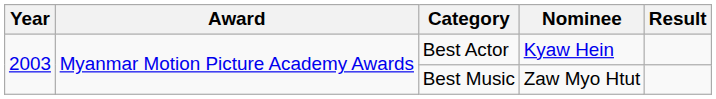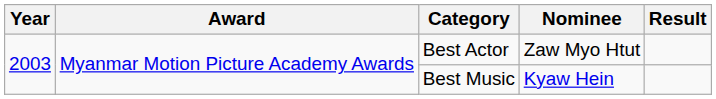 <table class="wikitable">
 <tr>
 <th>Year</th>
 <th>Award</th>
 <th>Category</th>
 <th>Nominee</th>
 <th>Result</th>
 </tr>
 <tr>
 <td scope="row" rowspan="2"><a href='#'>2003</a></td>
 <td scope="row" rowspan="2"><a href='#'>Myanmar Motion Picture Academy Awards</a></td>
 <td>Best Actor</td>
-<td><a href='#'>Kyaw Hein</a></td>
+<td>Zaw Myo Htut</td>
 <td></td>
 </tr>
 <tr>
 <td>Best Music</td>
-<td>Zaw Myo Htut</td>
+<td><a href='#'>Kyaw Hein</a></td>
 <td></td>
 </tr>
 </table>
